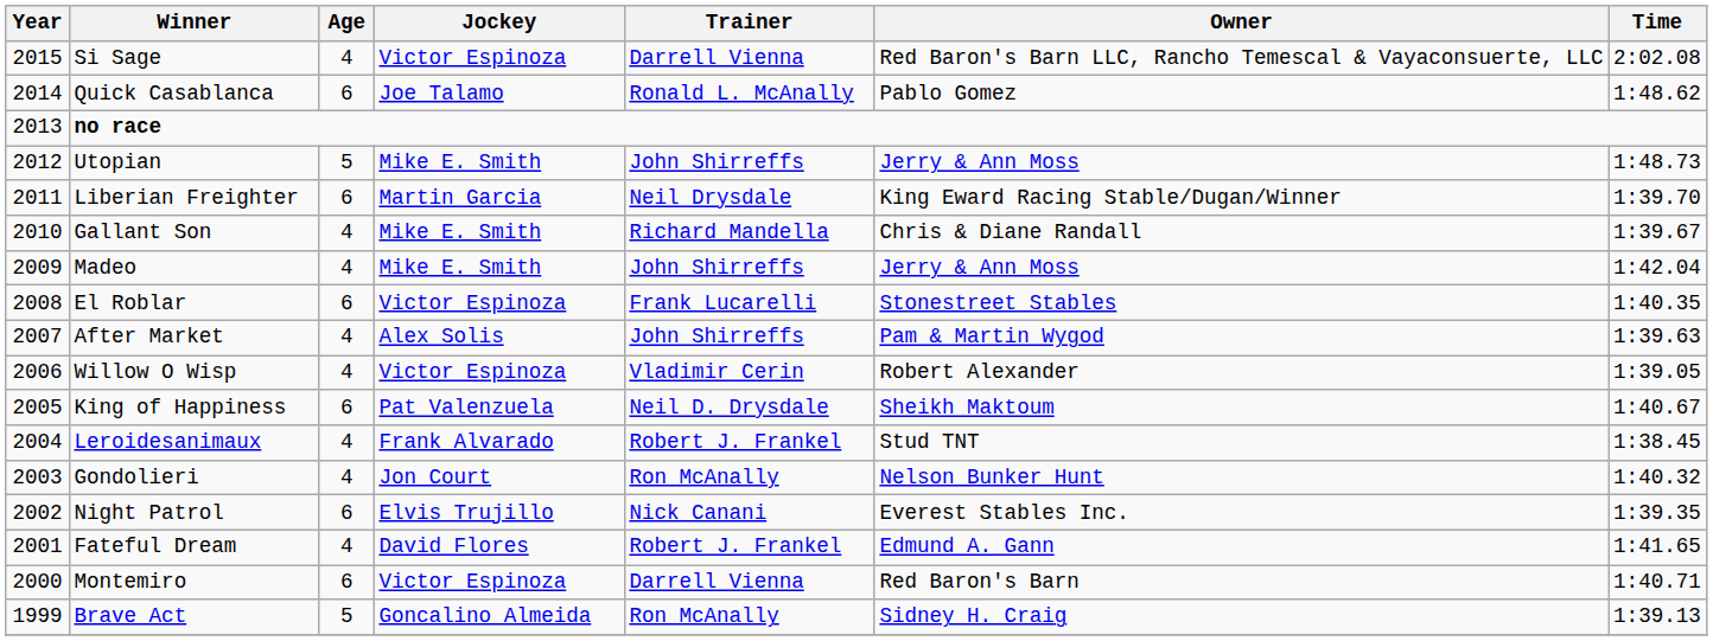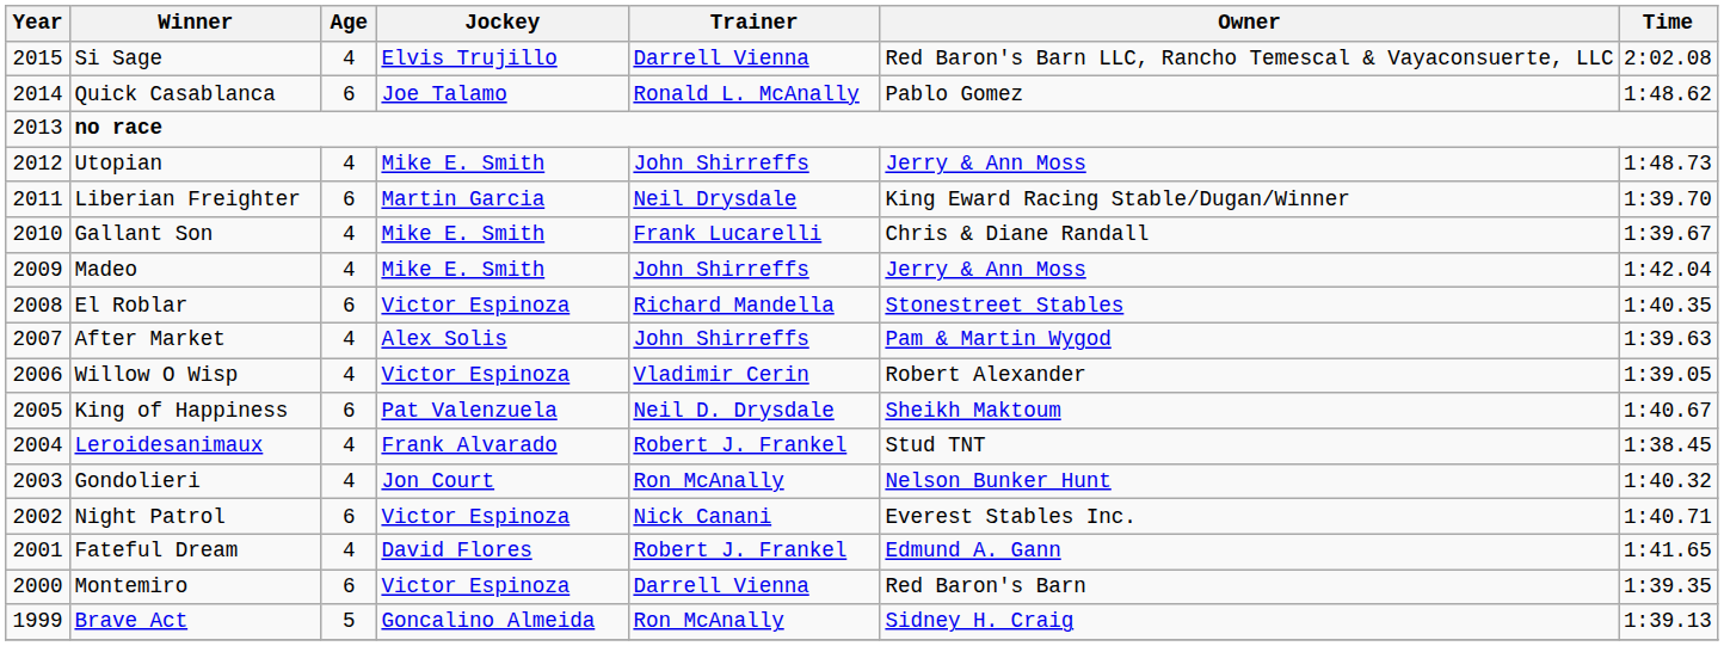 <table class="wikitable sortable" style="font-size:90%">
 <tr>
 <th style="width:30px">Year<br></th>
 <th style="width:135px">Winner<br></th>
 <th style="width:25px">Age<br></th>
 <th style="width:135px">Jockey<br></th>
 <th style="width:135px">Trainer<br></th>
 <th>Owner<br></th>
 <th style="width:30px">Time</th>
 </tr>
 <tr>
 <td align=center>2015</td>
 <td>Si Sage</td>
 <td align=center>4</td>
-<td><a href='#'>Victor Espinoza</a></td>
+<td><a href='#'>Elvis Trujillo</a></td>
 <td><a href='#'>Darrell Vienna</a></td>
 <td>Red Baron's Barn LLC, Rancho Temescal & Vayaconsuerte, LLC</td>
 <td>2:02.08</td>
 </tr>
 <tr>
 <td align=center>2014</td>
 <td>Quick Casablanca</td>
 <td align=center>6</td>
 <td><a href='#'>Joe Talamo</a></td>
 <td><a href='#'>Ronald L. McAnally</a></td>
 <td>Pablo Gomez</td>
 <td>1:48.62</td>
 </tr>
 <tr>
 <td align=center>2013</td>
 <td colspan="6"><strong>no race</strong></td>
 </tr>
 <tr>
 <td align=center>2012</td>
 <td>Utopian</td>
-<td align=center>5</td>
+<td align=center>4</td>
 <td><a href='#'>Mike E. Smith</a></td>
 <td><a href='#'>John Shirreffs</a></td>
 <td><a href='#'>Jerry & Ann Moss</a></td>
 <td>1:48.73</td>
 </tr>
 <tr>
 <td align=center>2011</td>
 <td>Liberian Freighter</td>
 <td align=center>6</td>
 <td><a href='#'>Martin Garcia</a></td>
 <td><a href='#'>Neil Drysdale</a></td>
 <td>King Eward Racing Stable/Dugan/Winner</td>
 <td>1:39.70</td>
 </tr>
 <tr>
 <td align=center>2010</td>
 <td>Gallant Son</td>
 <td align=center>4</td>
 <td><a href='#'>Mike E. Smith</a></td>
-<td><a href='#'>Richard Mandella</a></td>
+<td><a href='#'>Frank Lucarelli</a></td>
 <td>Chris & Diane Randall</td>
 <td>1:39.67</td>
 </tr>
 <tr>
 <td align=center>2009</td>
 <td>Madeo</td>
 <td align=center>4</td>
 <td><a href='#'>Mike E. Smith</a></td>
 <td><a href='#'>John Shirreffs</a></td>
 <td><a href='#'>Jerry & Ann Moss</a></td>
 <td>1:42.04</td>
 </tr>
 <tr>
 <td align=center>2008</td>
 <td>El Roblar</td>
 <td align=center>6</td>
 <td><a href='#'>Victor Espinoza</a></td>
-<td><a href='#'>Frank Lucarelli</a></td>
+<td><a href='#'>Richard Mandella</a></td>
 <td><a href='#'>Stonestreet Stables</a></td>
 <td>1:40.35</td>
 </tr>
 <tr>
 <td align=center>2007</td>
 <td>After Market</td>
 <td align=center>4</td>
 <td><a href='#'>Alex Solis</a></td>
 <td><a href='#'>John Shirreffs</a></td>
 <td><a href='#'>Pam & Martin Wygod</a></td>
 <td>1:39.63</td>
 </tr>
 <tr>
 <td align=center>2006</td>
 <td>Willow O Wisp</td>
 <td align=center>4</td>
 <td><a href='#'>Victor Espinoza</a></td>
 <td><a href='#'>Vladimir Cerin</a></td>
 <td>Robert Alexander</td>
 <td>1:39.05</td>
 </tr>
 <tr>
 <td align=center>2005</td>
 <td>King of Happiness</td>
 <td align=center>6</td>
 <td><a href='#'>Pat Valenzuela</a></td>
 <td><a href='#'>Neil D. Drysdale</a></td>
 <td><a href='#'>Sheikh Maktoum</a></td>
 <td>1:40.67</td>
 </tr>
 <tr>
 <td align=center>2004</td>
 <td><a href='#'>Leroidesanimaux</a></td>
 <td align=center>4</td>
 <td><a href='#'>Frank Alvarado</a></td>
 <td><a href='#'>Robert J. Frankel</a></td>
 <td>Stud TNT</td>
 <td>1:38.45</td>
 </tr>
 <tr>
 <td align=center>2003</td>
 <td>Gondolieri</td>
 <td align=center>4</td>
 <td><a href='#'>Jon Court</a></td>
 <td><a href='#'>Ron McAnally</a></td>
 <td><a href='#'>Nelson Bunker Hunt</a></td>
 <td>1:40.32</td>
 </tr>
 <tr>
 <td align=center>2002</td>
 <td>Night Patrol</td>
 <td align=center>6</td>
-<td><a href='#'>Elvis Trujillo</a></td>
+<td><a href='#'>Victor Espinoza</a></td>
 <td><a href='#'>Nick Canani</a></td>
 <td>Everest Stables Inc.</td>
-<td>1:39.35</td>
+<td>1:40.71</td>
 </tr>
 <tr>
 <td align=center>2001</td>
 <td>Fateful Dream</td>
 <td align=center>4</td>
 <td><a href='#'>David Flores</a></td>
 <td><a href='#'>Robert J. Frankel</a></td>
 <td><a href='#'>Edmund A. Gann</a></td>
 <td>1:41.65</td>
 </tr>
 <tr>
 <td align=center>2000</td>
 <td>Montemiro</td>
 <td align=center>6</td>
 <td><a href='#'>Victor Espinoza</a></td>
 <td><a href='#'>Darrell Vienna</a></td>
 <td>Red Baron's Barn</td>
-<td>1:40.71</td>
+<td>1:39.35</td>
 </tr>
 <tr>
 <td align=center>1999</td>
 <td><a href='#'>Brave Act</a></td>
 <td align=center>5</td>
 <td><a href='#'>Goncalino Almeida</a></td>
 <td><a href='#'>Ron McAnally</a></td>
 <td><a href='#'>Sidney H. Craig</a></td>
 <td>1:39.13</td>
 </tr>
 <tr>
 </tr>
 </table>
